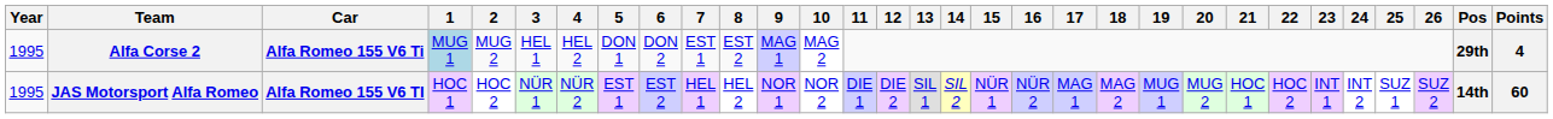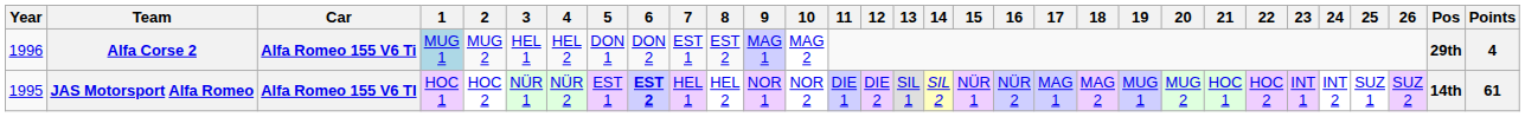 <table class="wikitable" style="text-align:center; font-size:85%;">
 <tr>
 <th>Year</th>
 <th>Team</th>
 <th>Car</th>
 <th>1</th>
 <th>2</th>
 <th>3</th>
 <th>4</th>
 <th>5</th>
 <th>6</th>
 <th>7</th>
 <th>8</th>
 <th>9</th>
 <th>10</th>
 <th>11</th>
 <th>12</th>
 <th>13</th>
 <th>14</th>
 <th>15</th>
 <th>16</th>
 <th>17</th>
 <th>18</th>
 <th>19</th>
 <th>20</th>
 <th>21</th>
 <th>22</th>
 <th>23</th>
 <th>24</th>
 <th>25</th>
 <th>26</th>
 <th>Pos</th>
 <th>Points</th>
 </tr>
 <tr>
-<td><a href='#'>1995</a></td>
+<td><a href='#'>1996</a></td>
 <th nowrap><a href='#'>Alfa Corse 2</a></th>
 <th nowrap><a href='#'>Alfa Romeo 155 V6 Ti</a></th>
 <td style="background: lightblue;"><a href='#'>MUG<br>1</a></td>
 <td><a href='#'>MUG<br>2</a></td>
 <td><a href='#'>HEL<br>1</a></td>
 <td><a href='#'>HEL<br>2</a></td>
 <td><a href='#'>DON<br>1</a></td>
 <td><a href='#'>DON<br>2</a></td>
 <td><a href='#'>EST<br>1</a></td>
 <td><a href='#'>EST<br>2</a></td>
 <td style="background:#CFCFFF;"><a href='#'>MAG<br>1</a><br></td>
 <td style="background:#FFFFFF;"><a href='#'>MAG<br>2</a><br></td>
 <td colspan=16></td>
 <th>29th</th>
 <th>4</th>
 </tr>
 <tr>
 <td><a href='#'>1995</a></td>
 <th nowrap><a href='#'>JAS Motorsport</a> <a href='#'>Alfa Romeo</a></th>
 <th nowrap><a href='#'>Alfa Romeo 155 V6 TI</a></th>
 <td style="background:#EFCFFF;"><a href='#'>HOC<br>1</a><br></td>
 <td style="background:#FFFFFF;"><a href='#'>HOC<br>2</a><br></td>
 <td style="background:#DFFFDF;"><a href='#'>NÜR<br>1</a><br></td>
 <td style="background:#DFFFDF;"><a href='#'>NÜR<br>2</a><br></td>
 <td style="background:#EFCFFF;"><a href='#'>EST<br>1</a><br></td>
-<td style="background:#CFCFFF;"><a href='#'>EST<br>2</a><br></td>
+<td style="background:#CFCFFF;"><strong><a href='#'>EST<br>2</a><br></strong></td>
 <td style="background:#EFCFFF;"><a href='#'>HEL<br>1</a><br></td>
 <td style="background:#FFFFFF;"><a href='#'>HEL<br>2</a><br></td>
 <td style="background:#EFCFFF;"><a href='#'>NOR<br>1</a><br></td>
 <td style="background:#FFFFFF;"><a href='#'>NOR<br>2</a><br></td>
 <td style="background:#CFCFFF;"><a href='#'>DIE<br>1</a><br></td>
 <td style="background:#EFCFFF;"><a href='#'>DIE<br>2</a><br></td>
 <td style="background:#DFDFDF;"><a href='#'>SIL<br>1</a><br></td>
 <td style="background:#FFFFBF;"><em><a href='#'>SIL<br>2</a></em><br></td>
 <td style="background:#EFCFFF;"><a href='#'>NÜR<br>1</a><br></td>
 <td style="background:#CFCFFF;"><a href='#'>NÜR<br>2</a><br></td>
 <td style="background:#CFCFFF;"><a href='#'>MAG<br>1</a><br></td>
 <td style="background:#EFCFFF;"><a href='#'>MAG<br>2</a><br></td>
 <td style="background:#CFCFFF;"><a href='#'>MUG<br>1</a><br></td>
 <td style="background:#DFFFDF;"><a href='#'>MUG<br>2</a><br></td>
 <td style="background:#DFFFDF;"><a href='#'>HOC<br>1</a><br></td>
 <td style="background:#EFCFFF;"><a href='#'>HOC<br>2</a><br></td>
 <td style="background:#EFCFFF;"><a href='#'>INT<br>1</a><br></td>
 <td style="background:#FFFFFF;"><a href='#'>INT<br>2</a><br></td>
 <td style="background:#FFFFFF;"><a href='#'>SUZ<br>1</a><br></td>
 <td style="background:#EFCFFF;"><a href='#'>SUZ<br>2</a><br></td>
 <th>14th</th>
-<th>60</th>
+<th>61</th>
 </tr>
 </table>
